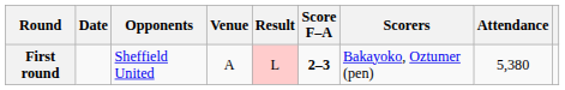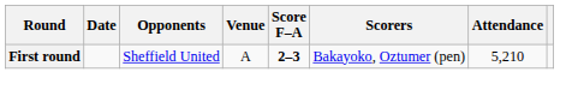 <table class="wikitable plainrowheaders sortable" style="text-align:center">
 <tr>
 <th scope="col">Round</th>
 <th scope="col">Date</th>
 <th scope="col">Opponents</th>
 <th scope="col">Venue</th>
-<th scope="col">Result</th>
 <th scope="col">Score<br>F–A</th>
 <th scope="col" class="unsortable">Scorers</th>
 <th scope="col">Attendance</th>
 <th scope=col class=unsortable></th>
 </tr>
 <tr>
 <th scope="row">First round</th>
 <td align="left"></td>
 <td align="left"><a href='#'>Sheffield United</a></td>
 <td>A</td>
-<td style="background-color:#FFCCCC">L</td>
 <td><strong>2–3</strong></td>
 <td align="left"><a href='#'>Bakayoko</a>, <a href='#'>Oztumer</a> (pen)</td>
-<td>5,380</td>
+<td>5,210</td>
 <td></td>
 </tr>
 </table>
